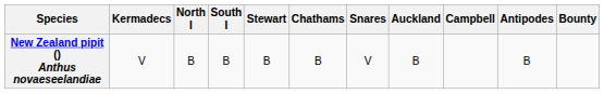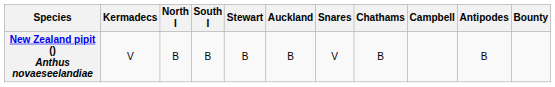 <table class="wikitable" style="text-align:center">
 <tr>
 <th width="200">Species</th>
 <th>Kermadecs</th>
 <th>North I</th>
 <th>South I</th>
 <th>Stewart</th>
+<th>Auckland</th>
+<th>Snares</th>
 <th>Chathams</th>
-<th>Snares</th>
-<th>Auckland</th>
 <th>Campbell</th>
 <th>Antipodes</th>
 <th>Bounty</th>
 </tr>
 <tr>
 <th><a href='#'>New Zealand pipit</a><br>()<br><em>Anthus novaeseelandiae</em></th>
 <td>V</td>
 <td>B</td>
 <td>B</td>
 <td>B</td>
 <td>B</td>
 <td>V</td>
 <td>B</td>
 <td></td>
 <td>B</td>
 <td></td>
 </tr>
 </table>
